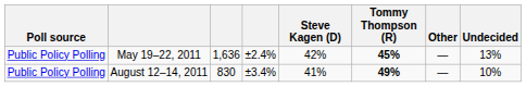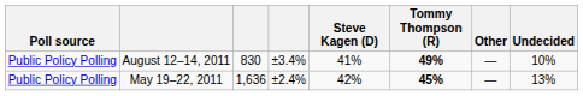 <table class="wikitable" style="text-align:center">
 <tr style="vertical-align:bottom">
 <th>Poll source</th>
 <th></th>
 <th></th>
 <th></th>
 <th style="width:100px;">Steve<br>Kagen (D)</th>
 <th style="width:100px;">Tommy<br>Thompson (R)</th>
 <th>Other</th>
 <th>Undecided</th>
 </tr>
 <tr>
 <td style="text-align:left"><a href='#'>Public Policy Polling</a></td>
+<td>August 12–14, 2011</td>
+<td>830</td>
+<td>±3.4%</td>
+<td>41%</td>
+<td><strong>49%</strong></td>
+<td>—</td>
+<td>10%</td>
+</tr>
+<tr>
+<td style="text-align:left"><a href='#'>Public Policy Polling</a></td>
 <td>May 19–22, 2011</td>
 <td>1,636</td>
 <td>±2.4%</td>
 <td>42%</td>
 <td><strong>45%</strong></td>
 <td>—</td>
 <td>13%</td>
 </tr>
-<tr>
-<td style="text-align:left"><a href='#'>Public Policy Polling</a></td>
-<td>August 12–14, 2011</td>
-<td>830</td>
-<td>±3.4%</td>
-<td>41%</td>
-<td><strong>49%</strong></td>
-<td>—</td>
-<td>10%</td>
-</tr>
 </table>
